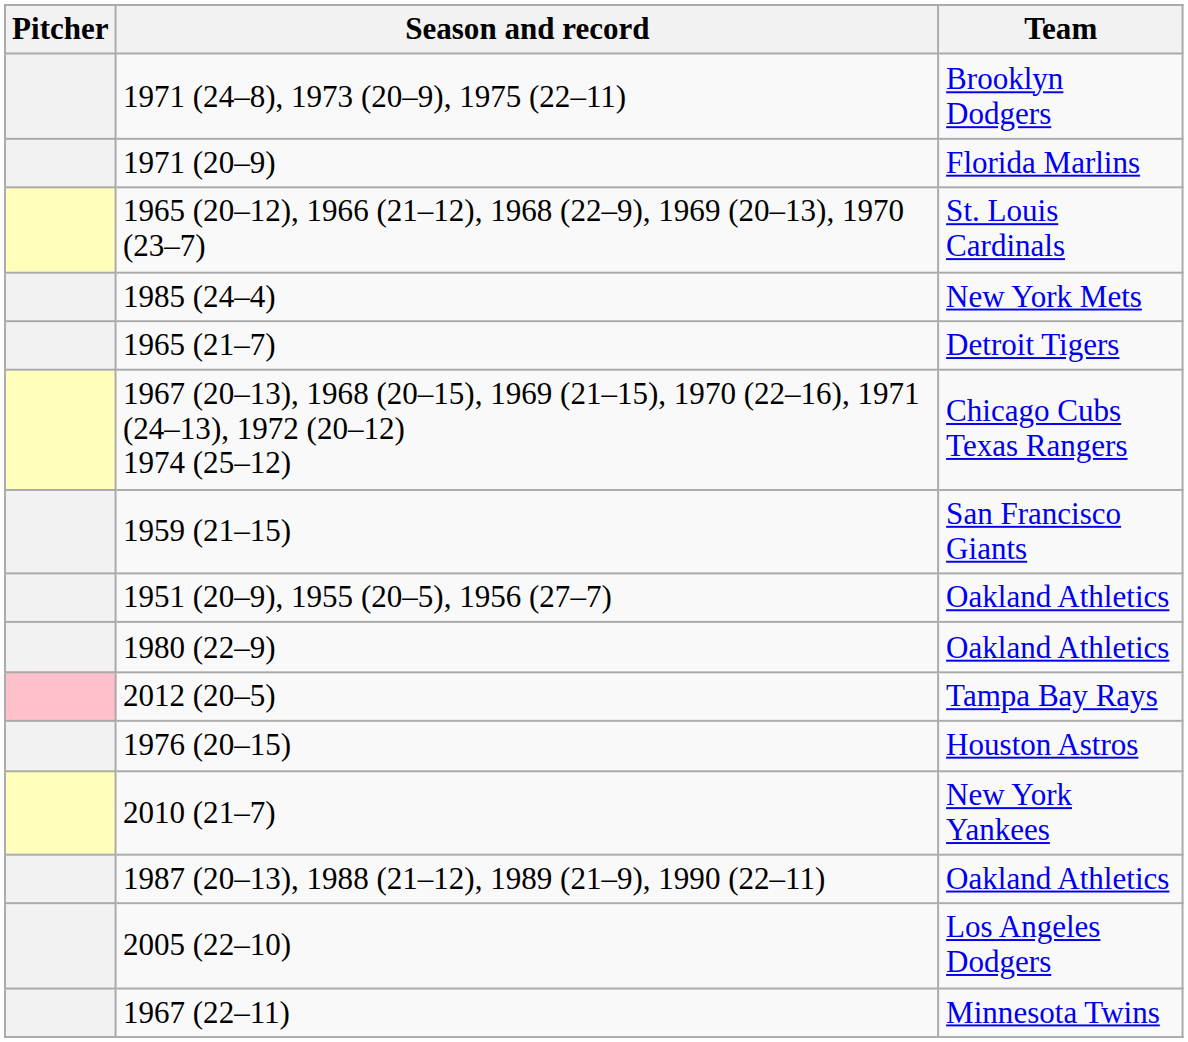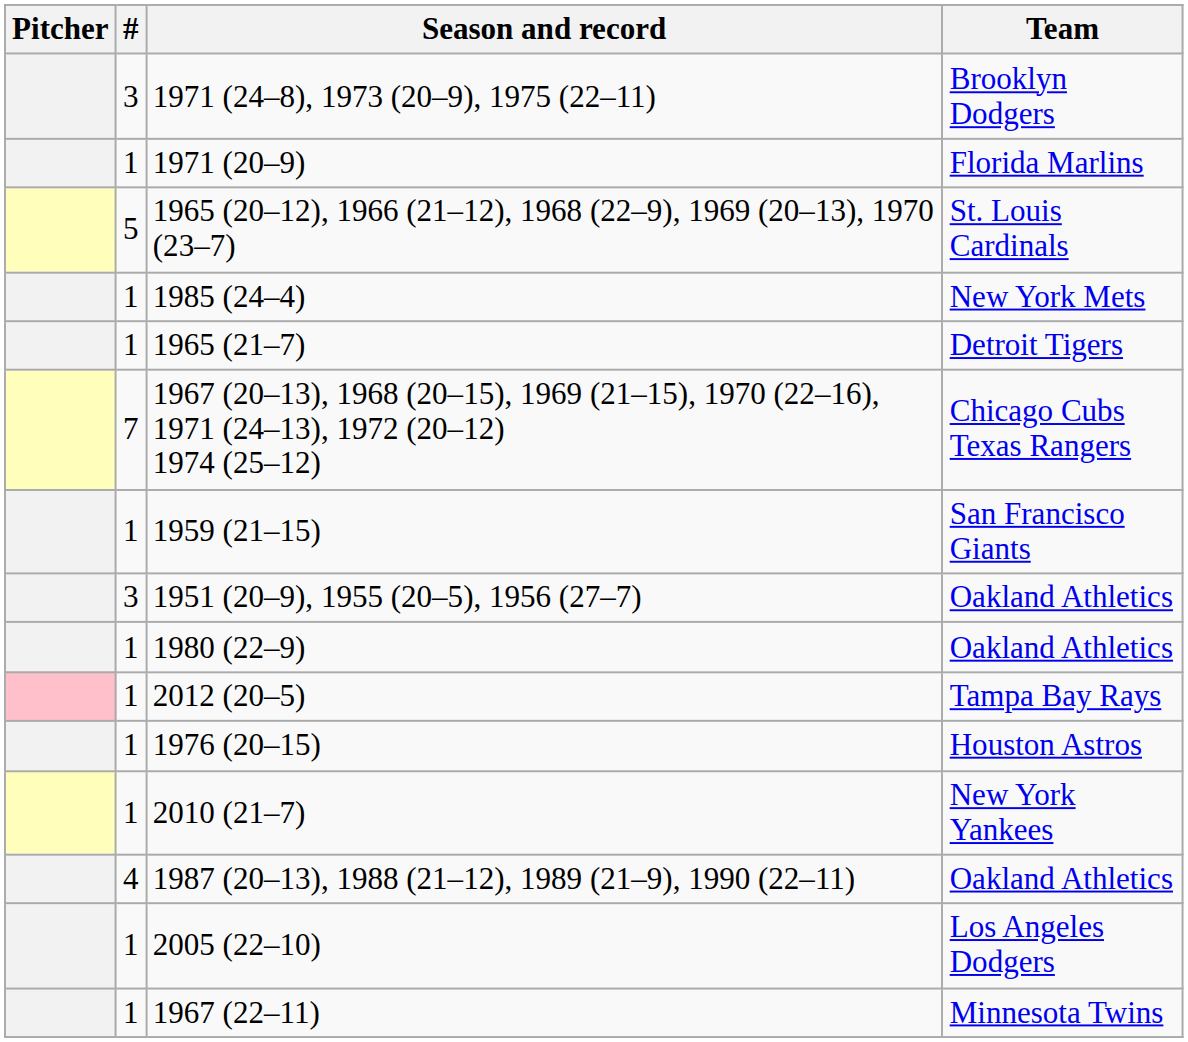 <table class="wikitable sortable plainrowheaders">
 <tr>
 <th>Pitcher</th>
+<th>#</th>
 <th>Season and record</th>
 <th>Team</th>
 </tr>
 <tr>
 <th scope="row"></th>
+<td>3</td>
 <td>1971 (24–8), 1973 (20–9), 1975 (22–11)</td>
 <td><a href='#'>Brooklyn Dodgers</a></td>
 </tr>
 <tr>
 <th scope="row"></th>
+<td>1</td>
 <td>1971 (20–9)</td>
 <td><a href='#'>Florida Marlins</a></td>
 </tr>
 <tr>
 <th scope="row" style="background:#ffb;"> </th>
+<td>5</td>
 <td>1965 (20–12), 1966 (21–12), 1968 (22–9), 1969 (20–13), 1970 (23–7)</td>
 <td><a href='#'>St. Louis Cardinals</a></td>
 </tr>
 <tr>
 <th scope="row"></th>
+<td>1</td>
 <td>1985 (24–4)</td>
 <td><a href='#'>New York Mets</a></td>
 </tr>
 <tr>
 <th scope="row"></th>
+<td>1</td>
 <td>1965 (21–7)</td>
 <td><a href='#'>Detroit Tigers</a></td>
 </tr>
 <tr>
 <th scope="row" style="background:#ffb;"> </th>
+<td>7</td>
 <td>1967 (20–13), 1968 (20–15), 1969 (21–15), 1970 (22–16), 1971 (24–13), 1972 (20–12)<br>1974 (25–12)</td>
 <td><a href='#'>Chicago Cubs</a><br><a href='#'>Texas Rangers</a></td>
 </tr>
 <tr>
 <th scope="row"></th>
+<td>1</td>
 <td>1959 (21–15)</td>
 <td><a href='#'>San Francisco Giants</a></td>
 </tr>
 <tr>
 <th scope="row"></th>
+<td>3</td>
 <td>1951 (20–9), 1955 (20–5), 1956 (27–7)</td>
 <td><a href='#'>Oakland Athletics</a></td>
 </tr>
 <tr>
 <th scope="row"></th>
+<td>1</td>
 <td>1980 (22–9)</td>
 <td><a href='#'>Oakland Athletics</a></td>
 </tr>
 <tr>
 <th scope="row" style="background:pink"> </th>
+<td>1</td>
 <td>2012 (20–5)</td>
 <td><a href='#'>Tampa Bay Rays</a></td>
 </tr>
 <tr>
 <th scope="row"></th>
+<td>1</td>
 <td>1976 (20–15)</td>
 <td><a href='#'>Houston Astros</a></td>
 </tr>
 <tr>
 <th scope="row" style="background:#ffb;">  </th>
+<td>1</td>
 <td>2010 (21–7)</td>
 <td><a href='#'>New York Yankees</a></td>
 </tr>
 <tr>
 <th scope="row"></th>
+<td>4</td>
 <td>1987 (20–13), 1988 (21–12), 1989 (21–9), 1990 (22–11)</td>
 <td><a href='#'>Oakland Athletics</a></td>
 </tr>
 <tr>
 <th scope="row"></th>
+<td>1</td>
 <td>2005 (22–10)</td>
 <td><a href='#'>Los Angeles Dodgers</a></td>
 </tr>
 <tr>
 <th scope="row"></th>
+<td>1</td>
 <td>1967 (22–11)</td>
 <td><a href='#'>Minnesota Twins</a></td>
 </tr>
 </table>
